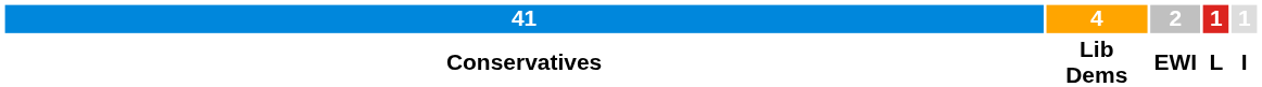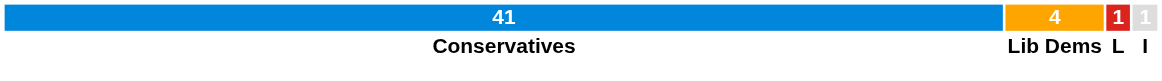 <table style="width:100%; text-align:center;">
 <tr style="color:white;">
 <td style="background:#0087DC; width:83.68%;"><strong>41</strong></td>
 <td style="background:orange; width:8.16%;"><strong>4</strong></td>
-<td style="background:silver; width:4.08%;"><strong>2</strong></td>
 <td style="background:#DC241f; width:2.04%;"><strong>1</strong></td>
 <td style="background:#DDDDDD; width:2.04%;"><strong>1</strong></td>
 </tr>
 <tr>
 <td><span><strong>Conservatives</strong></span></td>
 <td><span><strong>Lib Dems</strong></span></td>
-<td><span><strong>EWI</strong></span></td>
 <td><span><strong>L</strong></span></td>
 <td><span><strong>I</strong></span></td>
 </tr>
 </table>
